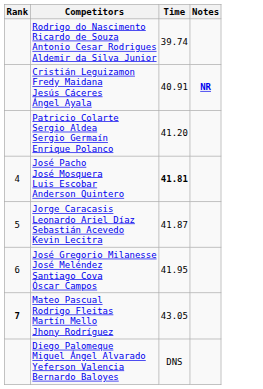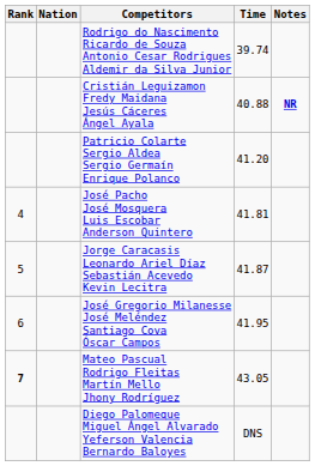 <table class="wikitable sortable" style="text-align:center">
 <tr>
 <th>Rank</th>
+<th>Nation</th>
 <th>Competitors</th>
 <th>Time</th>
 <th>Notes</th>
 </tr>
 <tr>
 <td></td>
+<td align=left></td>
 <td align=left><a href='#'>Rodrigo do Nascimento</a><br><a href='#'>Ricardo de Souza</a><br><a href='#'>Antonio Cesar Rodrigues</a><br><a href='#'>Aldemir da Silva Junior</a></td>
 <td>39.74</td>
 <td></td>
 </tr>
 <tr>
 <td></td>
+<td align=left></td>
 <td align=left><a href='#'>Cristián Leguizamon</a><br><a href='#'>Fredy Maidana</a><br><a href='#'>Jesús Cáceres</a><br><a href='#'>Ángel Ayala</a></td>
-<td>40.91</td>
+<td>40.88</td>
 <td><strong><a href='#'>NR</a></strong></td>
 </tr>
 <tr>
 <td></td>
+<td align=left></td>
 <td align=left><a href='#'>Patricio Colarte</a><br><a href='#'>Sergio Aldea</a><br><a href='#'>Sergio Germaín</a><br><a href='#'>Enrique Polanco</a></td>
 <td>41.20</td>
 <td></td>
 </tr>
 <tr>
 <td>4</td>
+<td align=left></td>
 <td align=left><a href='#'>José Pacho</a><br><a href='#'>José Mosquera</a><br><a href='#'>Luis Escobar</a><br><a href='#'>Anderson Quintero</a></td>
-<td><strong>41.81</strong></td>
+<td>41.81</td>
 <td></td>
 </tr>
 <tr>
 <td>5</td>
+<td align=left></td>
 <td align=left><a href='#'>Jorge Caracasis</a><br><a href='#'>Leonardo Ariel Díaz</a><br><a href='#'>Sebastián Acevedo</a><br><a href='#'>Kevin Lecitra</a></td>
 <td>41.87</td>
 <td></td>
 </tr>
 <tr>
 <td>6</td>
+<td align=left></td>
 <td align=left><a href='#'>José Gregorio Milanesse</a><br><a href='#'>José Meléndez</a><br><a href='#'>Santiago Cova</a><br><a href='#'>Óscar Campos</a></td>
 <td>41.95</td>
 <td></td>
 </tr>
 <tr>
 <td><strong>7</strong></td>
+<td align=left></td>
 <td align=left><a href='#'>Mateo Pascual</a><br><a href='#'>Rodrigo Fleitas</a><br><a href='#'>Martín Mello</a><br><a href='#'>Jhony Rodríguez</a></td>
 <td>43.05</td>
 <td></td>
 </tr>
 <tr>
 <td></td>
+<td align=left></td>
 <td align=left><a href='#'>Diego Palomeque</a><br><a href='#'>Miguel Ángel Alvarado</a><br><a href='#'>Yeferson Valencia</a><br><a href='#'>Bernardo Baloyes</a></td>
 <td>DNS</td>
 <td></td>
 </tr>
 </table>
